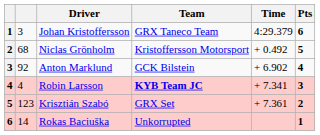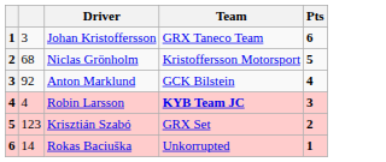 <table class="wikitable" style="font-size:95%">
 <tr>
 <th></th>
 <th></th>
 <th>Driver</th>
 <th>Team</th>
-<th>Time</th>
 <th>Pts</th>
 </tr>
 <tr>
 <th>1</th>
 <td>3</td>
 <td> <a href='#'>Johan Kristoffersson</a></td>
 <td><a href='#'>GRX Taneco Team</a></td>
-<td>4:29.379</td>
 <td><strong>6</strong></td>
 </tr>
 <tr>
 <th>2</th>
 <td>68</td>
 <td> <a href='#'>Niclas Grönholm</a></td>
 <td><a href='#'>Kristoffersson Motorsport</a></td>
-<td>+ 0.492</td>
 <td><strong>5</strong></td>
 </tr>
 <tr>
 <th>3</th>
 <td>92</td>
 <td> <a href='#'>Anton Marklund</a></td>
 <td><a href='#'>GCK Bilstein</a></td>
-<td>+ 6.902</td>
 <td><strong>4</strong></td>
 </tr>
 <tr>
 <th style="background:#ffcccc;">4</th>
 <td style="background:#ffcccc;">4</td>
 <td style="background:#ffcccc;"> <a href='#'>Robin Larsson</a></td>
 <td style="background:#ffcccc;"><strong><a href='#'>KYB Team JC</a></strong></td>
-<td style="background:#ffcccc;">+ 7.341</td>
 <td style="background:#ffcccc;"><strong>3</strong></td>
 </tr>
 <tr>
 <th style="background:#ffcccc;">5</th>
 <td style="background:#ffcccc;">123</td>
 <td style="background:#ffcccc;"> <a href='#'>Krisztián Szabó</a></td>
 <td style="background:#ffcccc;"><a href='#'>GRX Set</a></td>
-<td style="background:#ffcccc;">+ 7.361</td>
 <td style="background:#ffcccc;"><strong>2</strong></td>
 </tr>
 <tr>
 <th style="background:#ffcccc;">6</th>
 <td style="background:#ffcccc;">14</td>
 <td style="background:#ffcccc;"> <a href='#'>Rokas Baciuška</a></td>
 <td style="background:#ffcccc;"><a href='#'>Unkorrupted</a></td>
-<td style="background:#ffcccc;"><strong></strong></td>
 <td style="background:#ffcccc;"><strong>1</strong></td>
 </tr>
 </table>
